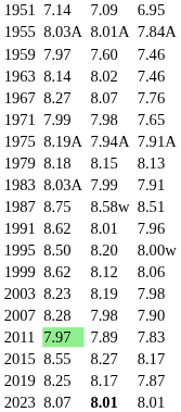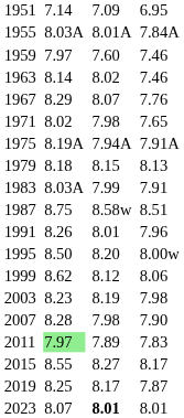 <table>
 <tr>
 <td>1951<br></td>
 <td></td>
 <td>7.14</td>
 <td></td>
 <td>7.09</td>
 <td></td>
 <td>6.95</td>
 </tr>
 <tr>
 <td>1955<br></td>
 <td></td>
 <td>8.03A</td>
 <td></td>
 <td>8.01A</td>
 <td></td>
 <td>7.84A</td>
 </tr>
 <tr>
 <td>1959<br></td>
 <td></td>
 <td>7.97</td>
 <td></td>
 <td>7.60</td>
 <td></td>
 <td>7.46</td>
 </tr>
 <tr>
 <td>1963<br></td>
 <td></td>
 <td>8.14</td>
 <td></td>
 <td>8.02</td>
 <td></td>
 <td>7.46</td>
 </tr>
 <tr>
 <td>1967<br></td>
 <td></td>
-<td>8.27</td>
+<td>8.29</td>
 <td></td>
 <td>8.07</td>
 <td></td>
 <td>7.76</td>
 </tr>
 <tr>
 <td>1971<br></td>
 <td></td>
-<td>7.99</td>
+<td>8.02</td>
 <td></td>
 <td>7.98</td>
 <td></td>
 <td>7.65</td>
 </tr>
 <tr>
 <td>1975<br></td>
 <td></td>
 <td>8.19A</td>
 <td></td>
 <td>7.94A</td>
 <td></td>
 <td>7.91A</td>
 </tr>
 <tr>
 <td>1979<br></td>
 <td></td>
 <td>8.18</td>
 <td></td>
 <td>8.15</td>
 <td></td>
 <td>8.13</td>
 </tr>
 <tr>
 <td>1983<br></td>
 <td></td>
 <td>8.03A</td>
 <td></td>
 <td>7.99</td>
 <td></td>
 <td>7.91</td>
 </tr>
 <tr>
 <td>1987<br></td>
 <td></td>
 <td>8.75</td>
 <td></td>
 <td>8.58w</td>
 <td></td>
 <td>8.51</td>
 </tr>
 <tr>
 <td>1991<br></td>
 <td></td>
-<td>8.62</td>
+<td>8.26</td>
 <td></td>
 <td>8.01</td>
 <td></td>
 <td>7.96</td>
 </tr>
 <tr>
 <td>1995<br></td>
 <td></td>
 <td>8.50</td>
 <td></td>
 <td>8.20</td>
 <td></td>
 <td>8.00w</td>
 </tr>
 <tr>
 <td>1999<br></td>
 <td></td>
 <td>8.62</td>
 <td></td>
 <td>8.12</td>
 <td></td>
 <td>8.06</td>
 </tr>
 <tr>
 <td>2003<br></td>
 <td></td>
 <td>8.23</td>
 <td></td>
 <td>8.19</td>
 <td></td>
 <td>7.98</td>
 </tr>
 <tr>
 <td>2007<br></td>
 <td></td>
 <td>8.28</td>
 <td></td>
 <td>7.98</td>
 <td></td>
 <td>7.90</td>
 </tr>
 <tr>
 <td>2011<br></td>
 <td></td>
 <td style="background: lightgreen;">7.97</td>
 <td></td>
 <td>7.89</td>
 <td></td>
 <td>7.83</td>
 </tr>
 <tr>
 <td>2015<br></td>
 <td></td>
 <td>8.55</td>
 <td></td>
 <td>8.27</td>
 <td></td>
 <td>8.17</td>
 </tr>
 <tr>
 <td>2019<br></td>
 <td></td>
 <td>8.25</td>
 <td></td>
 <td>8.17</td>
 <td></td>
 <td>7.87</td>
 </tr>
 <tr>
 <td>2023<br></td>
 <td></td>
 <td>8.07</td>
 <td></td>
 <td><strong>8.01</strong></td>
 <td></td>
 <td>8.01</td>
 </tr>
 </table>
